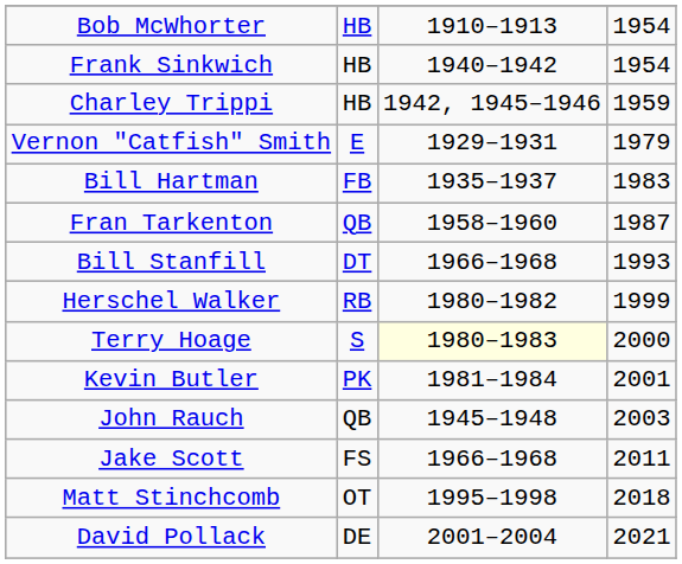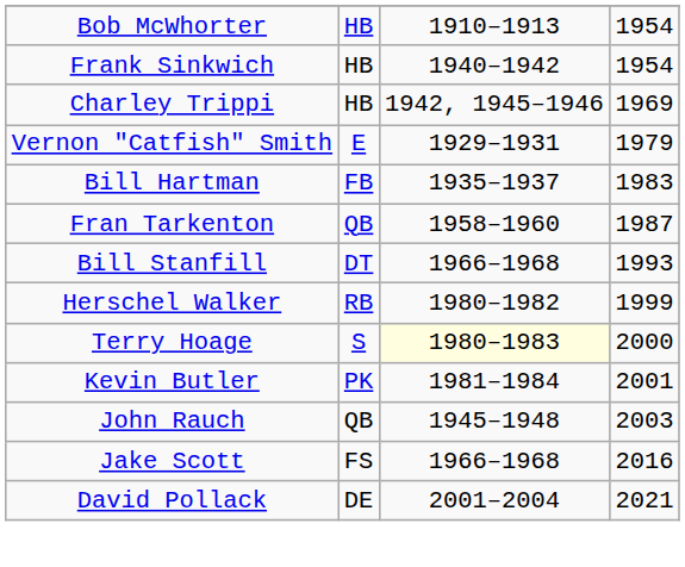 <table class="wikitable" style="text-align:center">
 <tr>
 </tr>
 <tr>
 <td><a href='#'>Bob McWhorter</a></td>
 <td><a href='#'>HB</a></td>
 <td>1910–1913</td>
 <td>1954</td>
 </tr>
 <tr>
 <td><a href='#'>Frank Sinkwich</a></td>
 <td>HB</td>
 <td>1940–1942</td>
 <td>1954</td>
 </tr>
 <tr>
 <td><a href='#'>Charley Trippi</a></td>
 <td>HB</td>
 <td>1942, 1945–1946</td>
-<td>1959</td>
+<td>1969</td>
 </tr>
 <tr>
 <td><a href='#'>Vernon "Catfish" Smith</a></td>
 <td><a href='#'>E</a></td>
 <td>1929–1931</td>
 <td>1979</td>
 </tr>
 <tr>
 <td><a href='#'>Bill Hartman</a></td>
 <td><a href='#'>FB</a></td>
 <td>1935–1937</td>
 <td>1983</td>
 </tr>
 <tr>
 <td><a href='#'>Fran Tarkenton</a></td>
 <td><a href='#'>QB</a></td>
 <td>1958–1960</td>
 <td>1987</td>
 </tr>
 <tr>
 <td><a href='#'>Bill Stanfill</a></td>
 <td><a href='#'>DT</a></td>
 <td>1966–1968</td>
 <td>1993</td>
 </tr>
 <tr>
 <td><a href='#'>Herschel Walker</a></td>
 <td><a href='#'>RB</a></td>
 <td>1980–1982</td>
 <td>1999</td>
 </tr>
 <tr>
 <td><a href='#'>Terry Hoage</a></td>
 <td><a href='#'>S</a></td>
 <td style="background: lightyellow;">1980–1983</td>
 <td>2000</td>
 </tr>
 <tr>
 <td><a href='#'>Kevin Butler</a></td>
 <td><a href='#'>PK</a></td>
 <td>1981–1984</td>
 <td>2001</td>
 </tr>
 <tr>
 <td><a href='#'>John Rauch</a></td>
 <td>QB</td>
 <td>1945–1948</td>
 <td>2003</td>
 </tr>
 <tr>
 <td><a href='#'>Jake Scott</a></td>
 <td>FS</td>
 <td>1966–1968</td>
-<td>2011</td>
-</tr>
-<tr>
-<td><a href='#'>Matt Stinchcomb</a></td>
-<td>OT</td>
-<td>1995–1998</td>
-<td>2018</td>
+<td>2016</td>
 </tr>
 <tr>
 <td><a href='#'>David Pollack</a></td>
 <td>DE</td>
 <td>2001–2004</td>
 <td>2021</td>
 </tr>
 </table>
